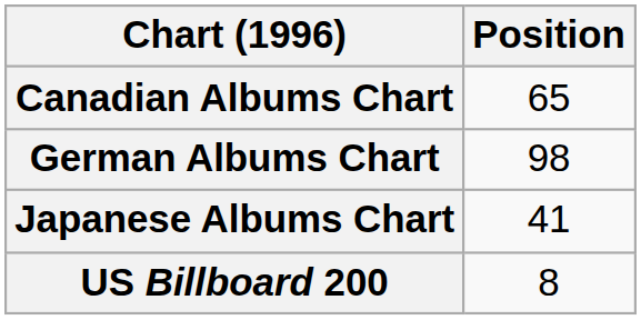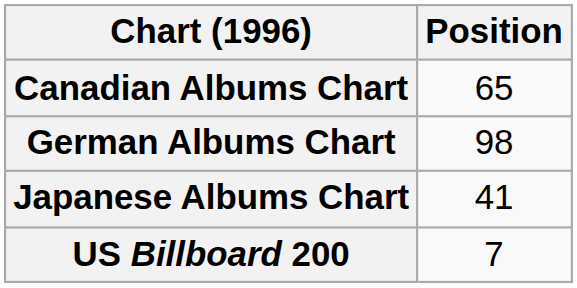 <table class="wikitable plainrowheaders sortable" style="text-align:center;">
 <tr>
 <th>Chart (1996)</th>
 <th>Position</th>
 </tr>
 <tr>
 <th scope="row">Canadian Albums Chart</th>
 <td>65</td>
 </tr>
 <tr>
 <th scope="row">German Albums Chart</th>
 <td align="center">98</td>
 </tr>
 <tr>
 <th scope="row">Japanese Albums Chart</th>
 <td>41</td>
 </tr>
 <tr>
 <th scope="row">US <em>Billboard</em> 200</th>
-<td>8</td>
+<td>7</td>
 </tr>
 </table>
